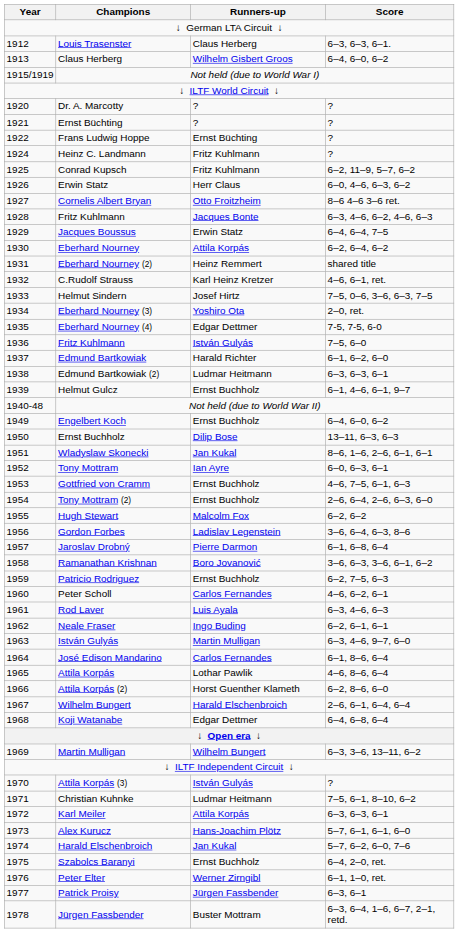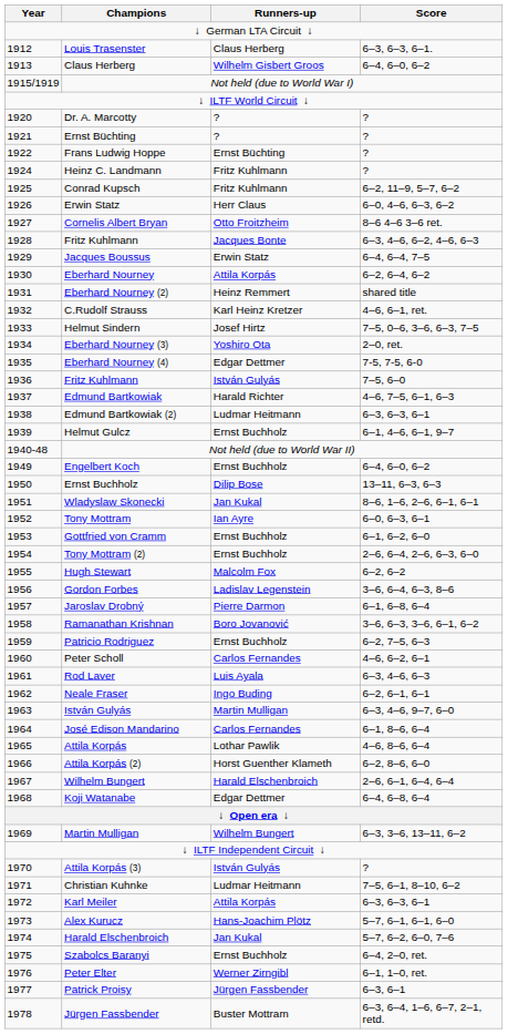 <table class="wikitable sortable">
 <tr>
 <th style="width:60px;">Year</th>
 <th style="width:210px;">Champions</th>
 <th style="width:210px;">Runners-up</th>
 <th style="width:200px;">Score</th>
 </tr>
 <tr>
 <td colspan=4 align=center>↓  German LTA Circuit  ↓</td>
 </tr>
 <tr>
 <td>1912</td>
 <td> <a href='#'>Louis Trasenster</a></td>
 <td> Claus Herberg</td>
 <td>6–3, 6–3, 6–1.</td>
 </tr>
 <tr>
 <td>1913</td>
 <td> Claus Herberg</td>
 <td> <a href='#'>Wilhelm Gisbert Groos</a></td>
 <td>6–4, 6–0, 6–2</td>
 </tr>
 <tr>
 <td>1915/1919</td>
 <td colspan=4 align=center><em>Not held (due to World War I)</em></td>
 </tr>
 <tr>
 <td colspan=4 align=center>↓  <a href='#'>ILTF World Circuit</a>  ↓</td>
 </tr>
 <tr>
 <td>1920</td>
 <td>  Dr. A. Marcotty</td>
 <td>?</td>
 <td>?</td>
 </tr>
 <tr>
 <td>1921</td>
 <td>  Ernst Büchting</td>
 <td>?</td>
 <td>?</td>
 </tr>
 <tr>
 <td>1922</td>
 <td>  Frans Ludwig Hoppe</td>
 <td>  Ernst Büchting</td>
 <td>?</td>
 </tr>
 <tr>
 <td>1924</td>
 <td> Heinz C. Landmann</td>
 <td>  Fritz Kuhlmann</td>
 <td>?</td>
 </tr>
 <tr>
 <td>1925</td>
 <td> Conrad Kupsch</td>
 <td>  Fritz Kuhlmann</td>
 <td>6–2, 11–9, 5–7, 6–2</td>
 </tr>
 <tr>
 <td>1926</td>
 <td>  Erwin Statz</td>
 <td>  Herr Claus</td>
 <td>6–0, 4–6, 6–3, 6–2</td>
 </tr>
 <tr>
 <td>1927</td>
 <td> <a href='#'>Cornelis Albert Bryan</a></td>
 <td> <a href='#'>Otto Froitzheim</a></td>
 <td>8–6 4–6 3–6 ret.</td>
 </tr>
 <tr>
 <td>1928</td>
 <td> Fritz Kuhlmann</td>
 <td> <a href='#'>Jacques Bonte</a></td>
 <td>6–3, 4–6, 6–2, 4–6, 6–3</td>
 </tr>
 <tr>
 <td>1929</td>
 <td> <a href='#'>Jacques Boussus</a></td>
 <td> Erwin Statz</td>
 <td>6–4, 6–4, 7–5</td>
 </tr>
 <tr>
 <td>1930</td>
 <td> <a href='#'>Eberhard Nourney</a></td>
 <td> <a href='#'>Attila Korpás</a></td>
 <td>6–2, 6–4, 6–2</td>
 </tr>
 <tr>
 <td>1931</td>
 <td> <a href='#'>Eberhard Nourney</a> <small>(2)</small></td>
 <td> Heinz Remmert</td>
 <td>shared title</td>
 </tr>
 <tr>
 <td>1932</td>
 <td>  C.Rudolf Strauss</td>
 <td> Karl Heinz Kretzer</td>
 <td>4–6, 6–1, ret.</td>
 </tr>
 <tr>
 <td>1933</td>
 <td>  Helmut Sindern</td>
 <td> Josef Hirtz</td>
 <td>7–5, 0–6, 3–6, 6–3, 7–5</td>
 </tr>
 <tr>
 <td>1934</td>
 <td>  <a href='#'>Eberhard Nourney</a> <small>(3)</small></td>
 <td> <a href='#'>Yoshiro Ota</a></td>
 <td>2–0, ret.</td>
 </tr>
 <tr>
 <td>1935</td>
 <td>  <a href='#'>Eberhard Nourney</a> <small>(4)</small></td>
 <td>  Edgar Dettmer</td>
 <td>7-5, 7-5, 6-0</td>
 </tr>
 <tr>
 <td>1936</td>
 <td> <a href='#'>Fritz Kuhlmann</a></td>
 <td> <a href='#'>István Gulyás</a></td>
 <td>7–5, 6–0</td>
 </tr>
 <tr>
 <td>1937</td>
 <td> <a href='#'>Edmund Bartkowiak</a></td>
 <td> Harald Richter</td>
-<td>6–1, 6–2, 6–0</td>
+<td>4–6, 7–5, 6–1, 6–3</td>
 </tr>
 <tr>
 <td>1938</td>
 <td> Edmund Bartkowiak  <small>(2)</small></td>
 <td> Ludmar Heitmann</td>
 <td>6–3, 6–3, 6–1</td>
 </tr>
 <tr>
 <td>1939</td>
 <td> Helmut Gulcz</td>
 <td> Ernst Buchholz</td>
 <td>6–1, 4–6, 6–1, 9–7</td>
 </tr>
 <tr>
 <td>1940-48</td>
 <td colspan=4 align=center><em>Not held (due to World War II)</em></td>
 </tr>
 <tr>
 <td>1949</td>
 <td> <a href='#'>Engelbert Koch</a></td>
 <td> Ernst Buchholz</td>
 <td>6–4, 6–0, 6–2</td>
 </tr>
 <tr>
 <td>1950</td>
 <td> Ernst Buchholz</td>
 <td> <a href='#'>Dilip Bose</a></td>
 <td>13–11, 6–3, 6–3</td>
 </tr>
 <tr>
 <td>1951</td>
 <td> <a href='#'>Wladyslaw Skonecki</a></td>
 <td> <a href='#'>Jan Kukal</a></td>
 <td>8–6, 1–6, 2–6, 6–1, 6–1</td>
 </tr>
 <tr>
 <td>1952</td>
 <td> <a href='#'>Tony Mottram</a></td>
 <td> <a href='#'>Ian Ayre</a></td>
 <td>6–0, 6–3, 6–1</td>
 </tr>
 <tr>
 <td>1953</td>
 <td> <a href='#'>Gottfried von Cramm</a></td>
 <td> Ernst Buchholz</td>
-<td>4–6, 7–5, 6–1, 6–3</td>
+<td>6–1, 6–2, 6–0</td>
 </tr>
 <tr>
 <td>1954</td>
 <td> <a href='#'>Tony Mottram</a>  <small>(2)</small></td>
 <td> Ernst Buchholz</td>
 <td>2–6, 6–4, 2–6, 6–3, 6–0</td>
 </tr>
 <tr>
 <td>1955</td>
 <td> <a href='#'>Hugh Stewart</a></td>
 <td>  <a href='#'>Malcolm Fox</a></td>
 <td>6–2, 6–2</td>
 </tr>
 <tr>
 <td>1956</td>
 <td> <a href='#'>Gordon Forbes</a></td>
 <td> <a href='#'>Ladislav Legenstein</a></td>
 <td>3–6, 6–4, 6–3, 8–6</td>
 </tr>
 <tr>
 <td>1957</td>
 <td> <a href='#'>Jaroslav Drobný</a></td>
 <td> <a href='#'>Pierre Darmon</a></td>
 <td>6–1, 6–8, 6–4</td>
 </tr>
 <tr>
 <td>1958</td>
 <td> <a href='#'>Ramanathan Krishnan</a></td>
 <td> <a href='#'>Boro Jovanović</a></td>
 <td>3–6, 6–3, 3–6, 6–1, 6–2</td>
 </tr>
 <tr>
 <td>1959</td>
 <td> <a href='#'>Patricio Rodriguez</a></td>
 <td> Ernst Buchholz</td>
 <td>6–2, 7–5, 6–3</td>
 </tr>
 <tr>
 <td>1960</td>
 <td> Peter Scholl</td>
 <td> <a href='#'>Carlos Fernandes</a></td>
 <td>4–6, 6–2, 6–1</td>
 </tr>
 <tr>
 <td>1961</td>
 <td> <a href='#'>Rod Laver</a></td>
 <td> <a href='#'>Luis Ayala</a></td>
 <td>6–3, 4–6, 6–3</td>
 </tr>
 <tr>
 <td>1962</td>
 <td> <a href='#'>Neale Fraser</a></td>
 <td> <a href='#'>Ingo Buding</a></td>
 <td>6–2, 6–1, 6–1</td>
 </tr>
 <tr>
 <td>1963</td>
 <td> <a href='#'>István Gulyás</a></td>
 <td> <a href='#'>Martin Mulligan</a></td>
 <td>6–3, 4–6, 9–7, 6–0</td>
 </tr>
 <tr>
 <td>1964</td>
 <td> <a href='#'>José Edison Mandarino</a></td>
 <td> <a href='#'>Carlos Fernandes</a></td>
 <td>6–1, 8–6, 6–4</td>
 </tr>
 <tr>
 <td>1965</td>
 <td> <a href='#'>Attila Korpás</a></td>
 <td> Lothar Pawlik</td>
 <td>4–6, 8–6, 6–4</td>
 </tr>
 <tr>
 <td>1966</td>
 <td> <a href='#'>Attila Korpás</a> <small>(2)</small></td>
 <td> Horst Guenther Klameth</td>
 <td>6–2, 8–6, 6–0</td>
 </tr>
 <tr>
 <td>1967</td>
 <td> <a href='#'>Wilhelm Bungert</a></td>
 <td> <a href='#'>Harald Elschenbroich</a></td>
 <td>2–6, 6–1, 6–4, 6–4</td>
 </tr>
 <tr>
 <td>1968</td>
 <td> <a href='#'>Koji Watanabe</a></td>
 <td>  Edgar Dettmer</td>
 <td>6–4, 6–8, 6–4</td>
 </tr>
 <tr>
 <th colspan=4 align=center>↓  <a href='#'>Open era</a>  ↓</th>
 </tr>
 <tr>
 <td>1969</td>
 <td> <a href='#'>Martin Mulligan</a></td>
 <td> <a href='#'>Wilhelm Bungert</a></td>
 <td>6–3, 3–6, 13–11, 6–2</td>
 </tr>
 <tr>
 <td colspan=4 align=center>↓  <a href='#'>ILTF Independent Circuit</a>  ↓</td>
 </tr>
 <tr>
 <td>1970</td>
 <td> <a href='#'>Attila Korpás</a>  <small>(3)</small></td>
 <td> <a href='#'>István Gulyás</a></td>
 <td>?</td>
 </tr>
 <tr>
 <td>1971</td>
 <td>  Christian Kuhnke</td>
 <td> Ludmar Heitmann</td>
 <td>7–5, 6–1, 8–10, 6–2</td>
 </tr>
 <tr>
 <td>1972</td>
 <td> <a href='#'>Karl Meiler</a></td>
 <td> <a href='#'>Attila Korpás</a></td>
 <td>6–3, 6–3, 6–1</td>
 </tr>
 <tr>
 <td>1973</td>
 <td> <a href='#'>Alex Kurucz</a></td>
 <td>  <a href='#'>Hans-Joachim Plötz</a></td>
 <td>5–7, 6–1, 6–1, 6–0</td>
 </tr>
 <tr>
 <td>1974</td>
 <td> <a href='#'>Harald Elschenbroich</a></td>
 <td> <a href='#'>Jan Kukal</a></td>
 <td>5–7, 6–2, 6–0, 7–6</td>
 </tr>
 <tr>
 <td>1975</td>
 <td> <a href='#'>Szabolcs Baranyi</a></td>
 <td> Ernst Buchholz</td>
 <td>6–4, 2–0, ret.</td>
 </tr>
 <tr>
 <td>1976</td>
 <td> <a href='#'>Peter Elter</a></td>
 <td> <a href='#'>Werner Zirngibl</a></td>
 <td>6–1, 1–0, ret.</td>
 </tr>
 <tr>
 <td>1977</td>
 <td> <a href='#'>Patrick Proisy</a></td>
 <td> <a href='#'>Jürgen Fassbender</a></td>
 <td>6–3, 6–1</td>
 </tr>
 <tr>
 <td>1978</td>
 <td> <a href='#'>Jürgen Fassbender</a></td>
 <td> Buster Mottram</td>
 <td>6–3, 6–4, 1–6, 6–7, 2–1, retd.</td>
 </tr>
 </table>
